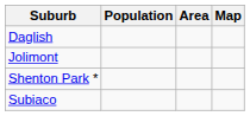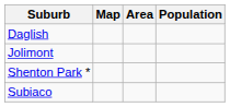 <table class="wikitable sortable">
 <tr>
 <th>Suburb</th>
+<th>Map</th>
+<th data-sort-type=number>Area</th>
 <th data-sort-type=number>Population</th>
-<th data-sort-type=number>Area</th>
-<th>Map</th>
 </tr>
 <tr>
 <td><a href='#'>Daglish</a></td>
 <td></td>
 <td></td>
 <td></td>
 </tr>
 <tr>
 <td><a href='#'>Jolimont</a></td>
 <td></td>
 <td></td>
 <td></td>
 </tr>
 <tr>
 <td><a href='#'>Shenton Park</a> *</td>
 <td></td>
 <td></td>
 <td></td>
 </tr>
 <tr>
 <td><a href='#'>Subiaco</a></td>
 <td></td>
 <td></td>
 <td></td>
 </tr>
 </table>
